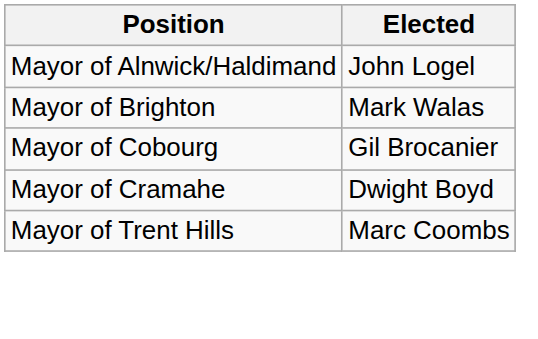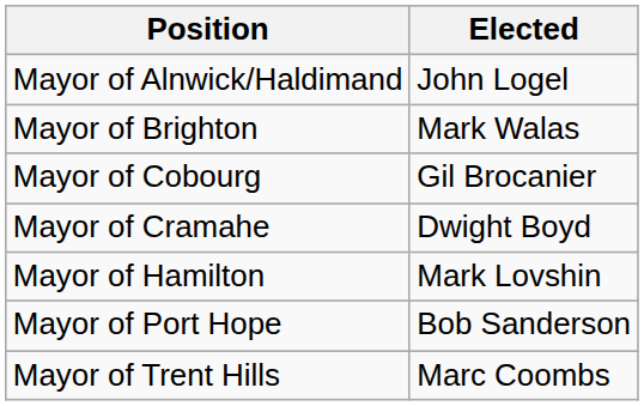 <table class="wikitable">
 <tr>
 <th>Position</th>
 <th>Elected</th>
 </tr>
 <tr>
 <td>Mayor of Alnwick/Haldimand</td>
 <td>John Logel</td>
 </tr>
 <tr>
 <td>Mayor of Brighton</td>
 <td>Mark Walas</td>
 </tr>
 <tr>
 <td>Mayor of Cobourg</td>
 <td>Gil Brocanier</td>
 </tr>
 <tr>
 <td>Mayor of Cramahe</td>
 <td>Dwight Boyd</td>
 </tr>
 <tr>
+<td>Mayor of Hamilton</td>
+<td>Mark Lovshin</td>
+</tr>
+<tr>
+<td>Mayor of Port Hope</td>
+<td>Bob Sanderson</td>
+</tr>
+<tr>
 <td>Mayor of Trent Hills</td>
 <td>Marc Coombs</td>
 </tr>
 </table>
